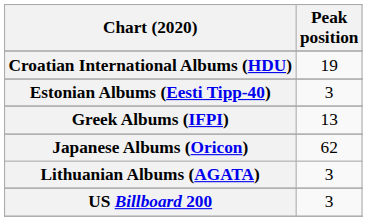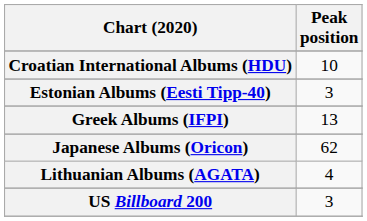 <table class="wikitable sortable plainrowheaders" style="text-align:center">
 <tr>
 <th scope="col">Chart (2020)</th>
 <th scope="col">Peak<br>position</th>
 </tr>
 <tr>
 </tr>
 <tr>
 </tr>
 <tr>
 </tr>
 <tr>
 </tr>
 <tr>
 </tr>
 <tr>
 <th scope="row">Croatian International Albums (<a href='#'>HDU</a>)</th>
-<td>19</td>
+<td>10</td>
 </tr>
 <tr>
 </tr>
 <tr>
 </tr>
 <tr>
 <th scope="row">Estonian Albums (<a href='#'>Eesti Tipp-40</a>)</th>
 <td>3</td>
 </tr>
 <tr>
 </tr>
 <tr>
 </tr>
 <tr>
 </tr>
 <tr>
 <th scope="row">Greek Albums (<a href='#'>IFPI</a>)</th>
 <td>13</td>
 </tr>
 <tr>
 </tr>
 <tr>
 </tr>
 <tr>
 <th scope="row">Japanese Albums (<a href='#'>Oricon</a>)</th>
 <td>62</td>
 </tr>
 <tr>
 <th scope="row">Lithuanian Albums (<a href='#'>AGATA</a>)</th>
-<td>3</td>
+<td>4</td>
 </tr>
 <tr>
 </tr>
 <tr>
 </tr>
 <tr>
 </tr>
 <tr>
 </tr>
 <tr>
 </tr>
 <tr>
 </tr>
 <tr>
 </tr>
 <tr>
 </tr>
 <tr>
 </tr>
 <tr>
 <th scope="row">US <a href='#'><em>Billboard</em> 200</a></th>
 <td>3</td>
 </tr>
 <tr>
 </tr>
 <tr>
 </tr>
 <tr>
 </tr>
 </table>
